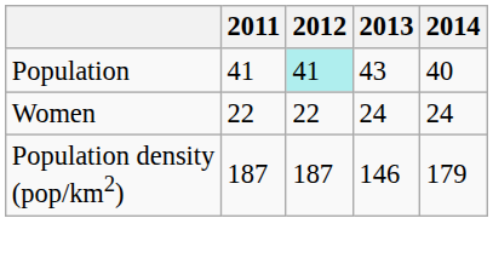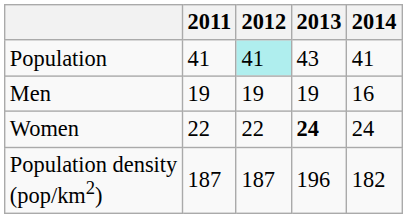 <table class="wikitable">
 <tr>
 <th></th>
 <th>2011</th>
 <th>2012</th>
 <th>2013</th>
 <th>2014</th>
 </tr>
 <tr>
 <td>Population</td>
 <td>41</td>
 <td style="background: paleturquoise;">41</td>
 <td>43</td>
-<td>40</td>
+<td>41</td>
+</tr>
+<tr>
+<td>Men</td>
+<td>19</td>
+<td>19</td>
+<td>19</td>
+<td>16</td>
 </tr>
 <tr>
 <td>Women</td>
 <td>22</td>
 <td>22</td>
-<td>24</td>
+<td><strong>24</strong></td>
 <td>24</td>
 </tr>
 <tr>
 <td>Population density<br>(pop/km<sup>2</sup>)</td>
 <td>187</td>
 <td>187</td>
-<td>146</td>
-<td>179</td>
+<td>196</td>
+<td>182</td>
 </tr>
 </table>
